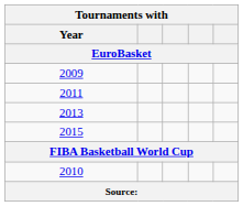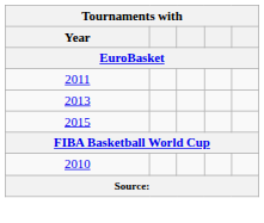 <table class="wikitable" style="font-size:95%; text-align:center;" width="300">
 <tr>
 <th colspan=5>Tournaments with </th>
 </tr>
 <tr>
 <th>Year</th>
 <th></th>
 <th></th>
 <th></th>
 <th></th>
 </tr>
 <tr>
 <th colspan=5><a href='#'>EuroBasket</a></th>
-</tr>
-<tr>
-<td><a href='#'>2009</a></td>
-<td></td>
-<td></td>
-<td></td>
-<td></td>
 </tr>
 <tr>
 <td><a href='#'>2011</a></td>
 <td></td>
 <td></td>
 <td></td>
 <td></td>
 </tr>
 <tr>
 <td><a href='#'>2013</a></td>
 <td></td>
 <td></td>
 <td></td>
 <td></td>
 </tr>
 <tr>
 <td><a href='#'>2015</a></td>
 <td></td>
 <td></td>
 <td></td>
 <td></td>
 </tr>
 <tr>
 <th colspan=5><a href='#'>FIBA Basketball World Cup</a></th>
 </tr>
 <tr>
 <td><a href='#'>2010</a></td>
 <td></td>
 <td></td>
 <td></td>
 <td></td>
 </tr>
 <tr>
 <th colspan=5><small>Source: </small></th>
 </tr>
 </table>
